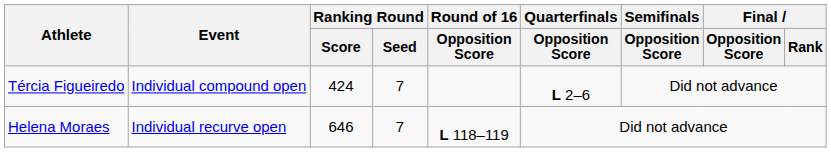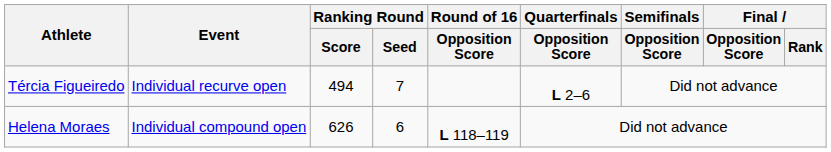 <table class=wikitable style=font-size:90%;text-align:center>
 <tr>
 <th rowspan=2>Athlete</th>
 <th rowspan=2>Event</th>
 <th colspan=2>Ranking Round</th>
 <th>Round of 16</th>
 <th>Quarterfinals</th>
 <th>Semifinals</th>
 <th colspan=2>Final / </th>
 </tr>
 <tr style=font-size:95%>
 <th>Score</th>
 <th>Seed</th>
 <th>Opposition<br>Score</th>
 <th>Opposition<br>Score</th>
 <th>Opposition<br>Score</th>
 <th>Opposition<br>Score</th>
 <th>Rank</th>
 </tr>
 <tr>
 <td align=left><a href='#'>Tércia Figueiredo</a></td>
-<td align=left><a href='#'>Individual compound open</a></td>
-<td>424</td>
+<td align=left><a href='#'>Individual recurve open</a></td>
+<td>494</td>
 <td>7</td>
 <td></td>
 <td><br><strong>L</strong> 2–6</td>
 <td colspan=3>Did not advance</td>
 </tr>
 <tr>
 <td align=left><a href='#'>Helena Moraes</a></td>
-<td align=left><a href='#'>Individual recurve open</a></td>
-<td>646</td>
-<td>7</td>
+<td align=left><a href='#'>Individual compound open</a></td>
+<td>626</td>
+<td>6</td>
 <td><br><strong>L</strong> 118–119</td>
 <td colspan=4>Did not advance</td>
 </tr>
 </table>
